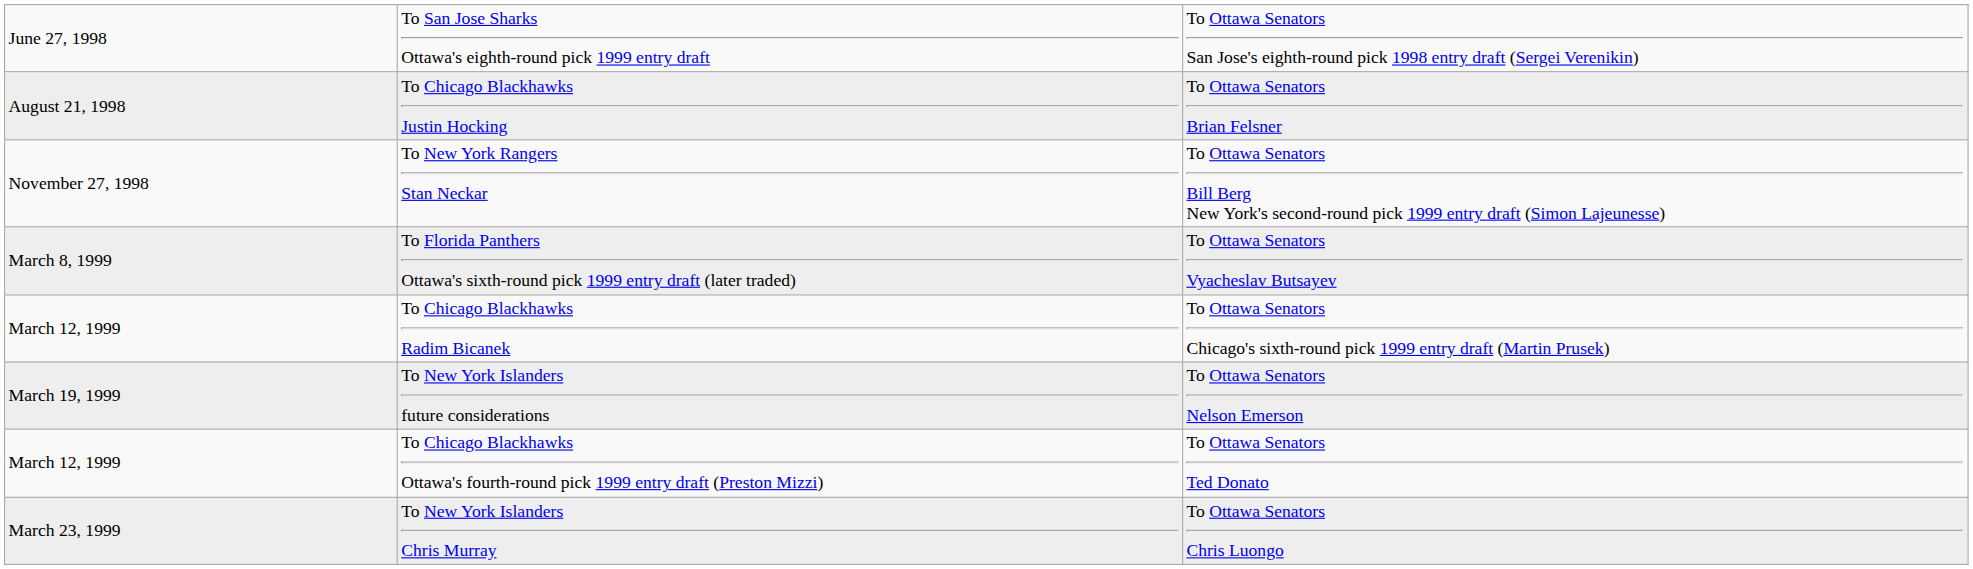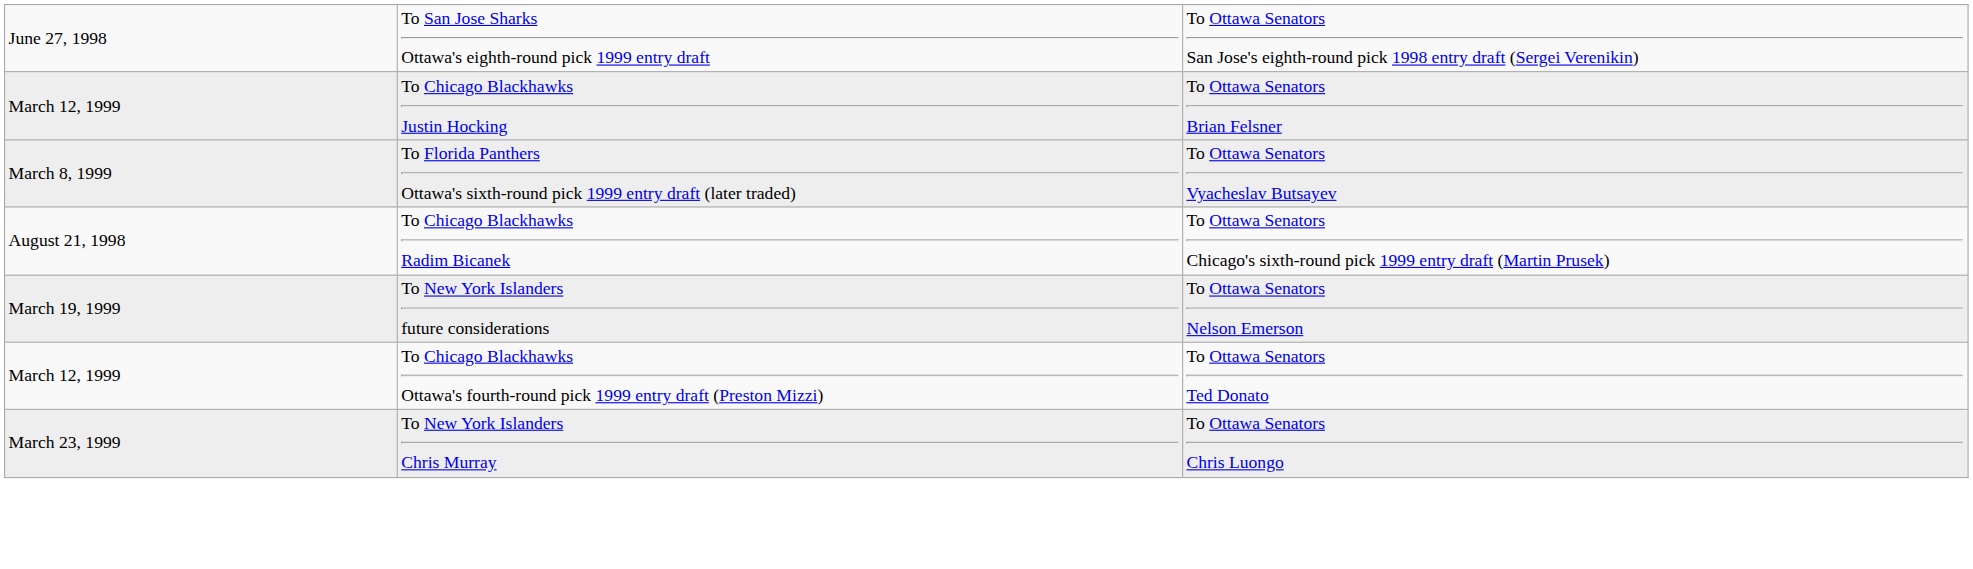 <table class="wikitable" style="width:90%;">
 <tr>
 <td style="width:150px;">June 27, 1998</td>
 <td style="vertical-align:top; width:40%;">To <a href='#'>San Jose Sharks</a><hr>Ottawa's eighth-round pick <a href='#'>1999 entry draft</a></td>
 <td style="vertical-align:top; width:40%;">To <a href='#'>Ottawa Senators</a><hr>San Jose's eighth-round pick <a href='#'>1998 entry draft</a> (<a href='#'>Sergei Verenikin</a>)</td>
 </tr>
 <tr style="background:#eee;">
-<td>August 21, 1998</td>
+<td>March 12, 1999</td>
 <td valign="top">To <a href='#'>Chicago Blackhawks</a><hr><a href='#'>Justin Hocking</a></td>
 <td valign="top">To <a href='#'>Ottawa Senators</a><hr><a href='#'>Brian Felsner</a></td>
-</tr>
-<tr>
-<td>November 27, 1998</td>
-<td valign="top">To <a href='#'>New York Rangers</a><hr><a href='#'>Stan Neckar</a></td>
-<td valign="top">To <a href='#'>Ottawa Senators</a><hr><a href='#'>Bill Berg</a><br>New York's second-round pick <a href='#'>1999 entry draft</a> (<a href='#'>Simon Lajeunesse</a>)</td>
 </tr>
 <tr style="background:#eee;">
 <td>March 8, 1999</td>
 <td valign="top">To <a href='#'>Florida Panthers</a><hr>Ottawa's sixth-round pick <a href='#'>1999 entry draft</a> (later traded)</td>
 <td valign="top">To <a href='#'>Ottawa Senators</a><hr><a href='#'>Vyacheslav Butsayev</a></td>
 </tr>
 <tr>
-<td>March 12, 1999</td>
+<td>August 21, 1998</td>
 <td valign="top">To <a href='#'>Chicago Blackhawks</a><hr><a href='#'>Radim Bicanek</a></td>
 <td valign="top">To <a href='#'>Ottawa Senators</a><hr>Chicago's sixth-round pick <a href='#'>1999 entry draft</a> (<a href='#'>Martin Prusek</a>)</td>
 </tr>
 <tr style="background:#eee;">
 <td>March 19, 1999</td>
 <td valign="top">To <a href='#'>New York Islanders</a><hr>future considerations</td>
 <td valign="top">To <a href='#'>Ottawa Senators</a><hr><a href='#'>Nelson Emerson</a></td>
 </tr>
 <tr>
 <td>March 12, 1999</td>
 <td valign="top">To <a href='#'>Chicago Blackhawks</a><hr>Ottawa's fourth-round pick <a href='#'>1999 entry draft</a> (<a href='#'>Preston Mizzi</a>)</td>
 <td valign="top">To <a href='#'>Ottawa Senators</a><hr><a href='#'>Ted Donato</a></td>
 </tr>
 <tr style="background:#eee;">
 <td>March 23, 1999</td>
 <td valign="top">To <a href='#'>New York Islanders</a><hr><a href='#'>Chris Murray</a></td>
 <td valign="top">To <a href='#'>Ottawa Senators</a><hr><a href='#'>Chris Luongo</a></td>
 </tr>
 </table>
